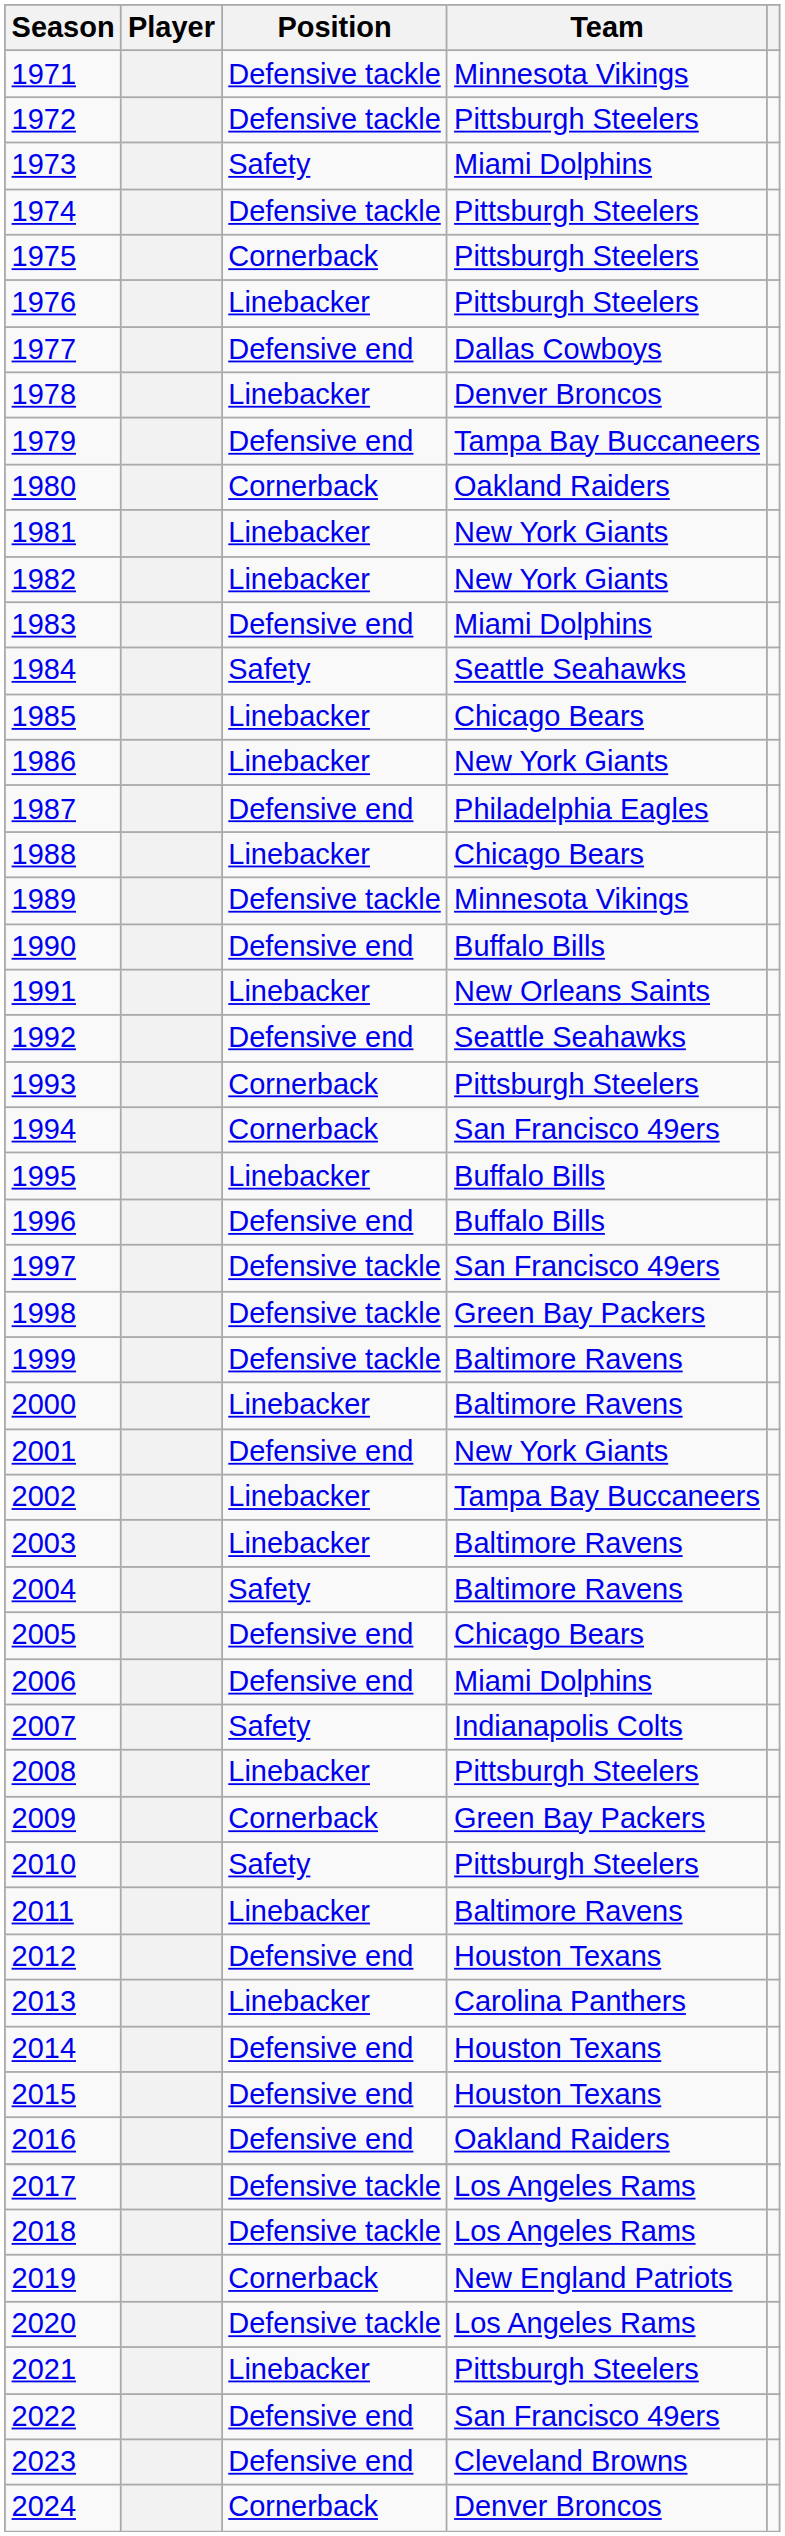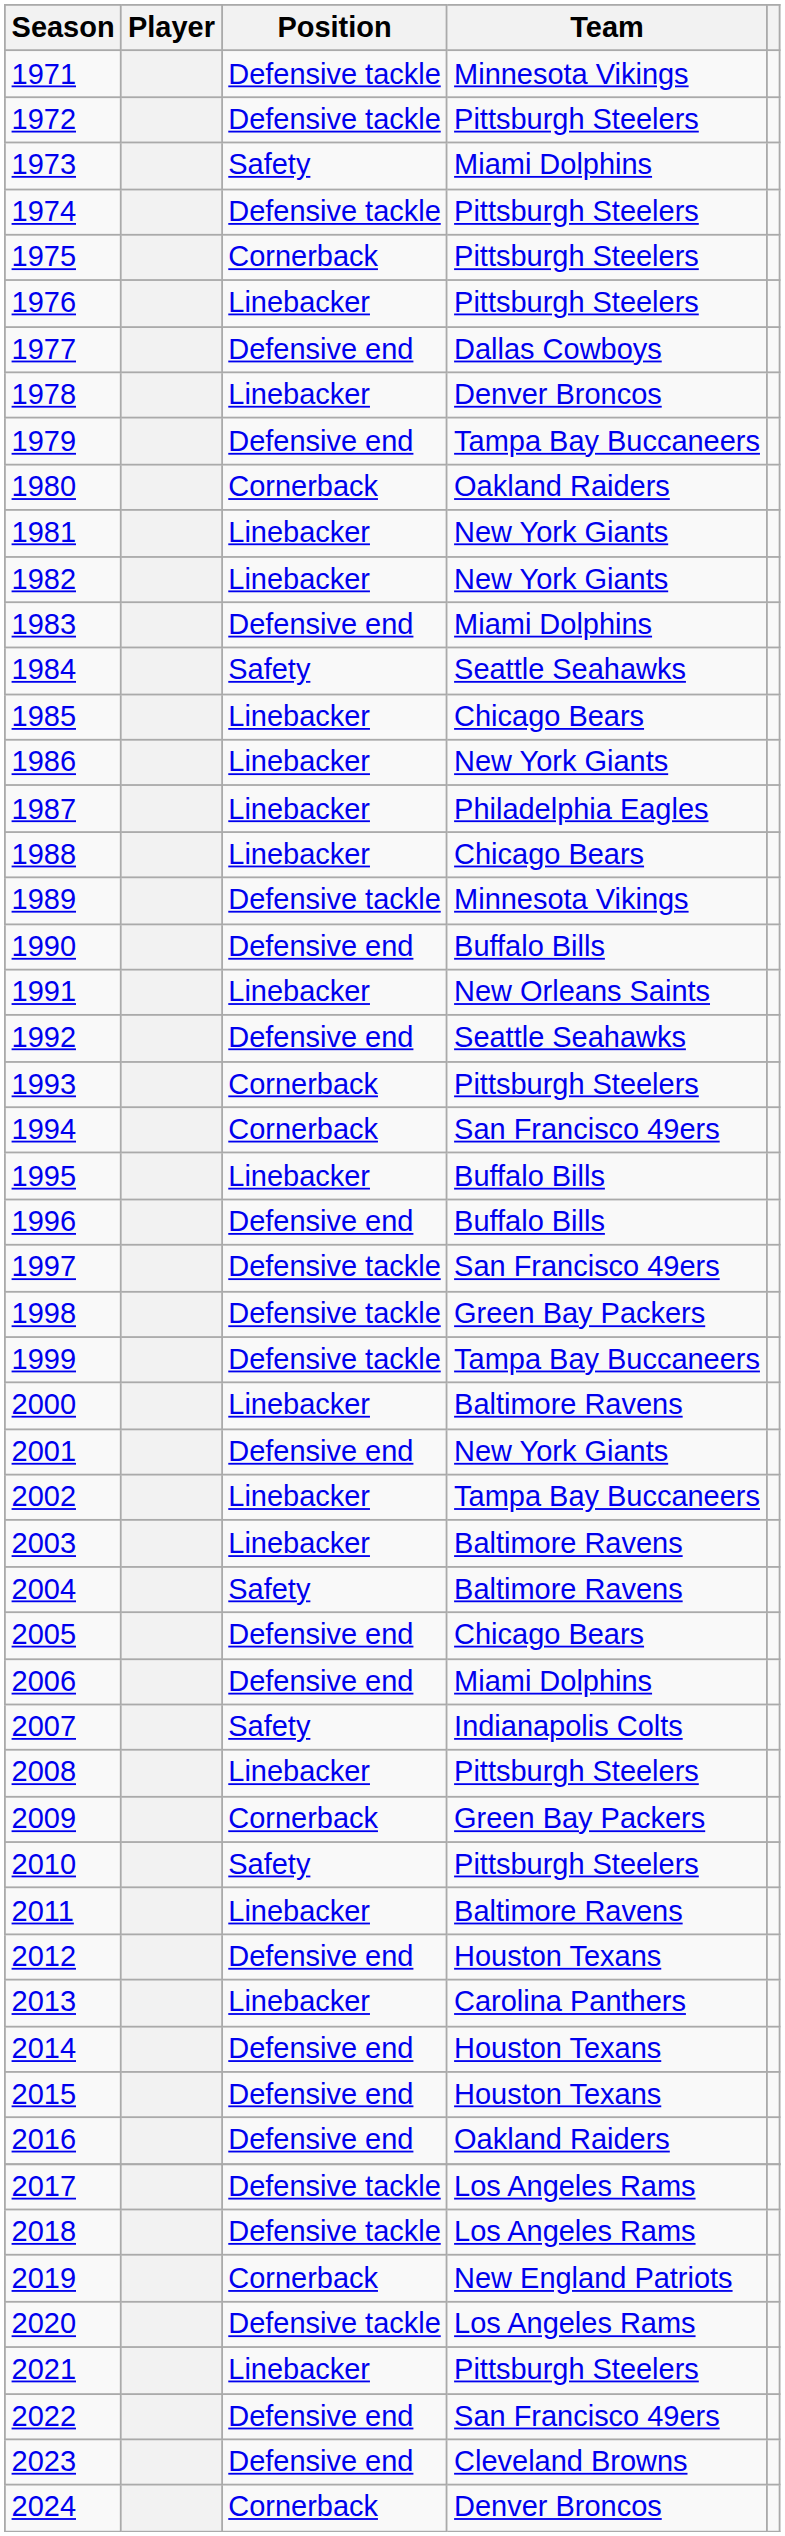 <table class="wikitable sortable plainrowheaders">
 <tr>
 <th scope="col">Season</th>
 <th scope="col">Player</th>
 <th scope="col">Position</th>
 <th scope="col">Team</th>
 <th scope="col" class="unsortable"></th>
 </tr>
 <tr>
 <td><a href='#'>1971</a></td>
 <th scope="row"></th>
 <td><a href='#'>Defensive tackle</a></td>
 <td><a href='#'>Minnesota Vikings</a></td>
 <td></td>
 </tr>
 <tr>
 <td><a href='#'>1972</a></td>
 <th scope="row"></th>
 <td><a href='#'>Defensive tackle</a></td>
 <td><a href='#'>Pittsburgh Steelers</a></td>
 <td></td>
 </tr>
 <tr>
 <td><a href='#'>1973</a></td>
 <th scope="row"></th>
 <td><a href='#'>Safety</a></td>
 <td><a href='#'>Miami Dolphins</a></td>
 <td></td>
 </tr>
 <tr>
 <td><a href='#'>1974</a></td>
 <th scope="row"> </th>
 <td><a href='#'>Defensive tackle</a></td>
 <td><a href='#'>Pittsburgh Steelers</a></td>
 <td></td>
 </tr>
 <tr>
 <td><a href='#'>1975</a></td>
 <th scope="row"></th>
 <td><a href='#'>Cornerback</a></td>
 <td><a href='#'>Pittsburgh Steelers</a></td>
 <td></td>
 </tr>
 <tr>
 <td><a href='#'>1976</a></td>
 <th scope="row"></th>
 <td><a href='#'>Linebacker</a></td>
 <td><a href='#'>Pittsburgh Steelers</a></td>
 <td></td>
 </tr>
 <tr>
 <td><a href='#'>1977</a></td>
 <th scope="row"></th>
 <td><a href='#'>Defensive end</a></td>
 <td><a href='#'>Dallas Cowboys</a></td>
 <td></td>
 </tr>
 <tr>
 <td><a href='#'>1978</a></td>
 <th scope="row"></th>
 <td><a href='#'>Linebacker</a></td>
 <td><a href='#'>Denver Broncos</a></td>
 <td></td>
 </tr>
 <tr>
 <td><a href='#'>1979</a></td>
 <th scope="row"></th>
 <td><a href='#'>Defensive end</a></td>
 <td><a href='#'>Tampa Bay Buccaneers</a></td>
 <td></td>
 </tr>
 <tr>
 <td><a href='#'>1980</a></td>
 <th scope="row"></th>
 <td><a href='#'>Cornerback</a></td>
 <td><a href='#'>Oakland Raiders</a></td>
 <td></td>
 </tr>
 <tr>
 <td><a href='#'>1981</a></td>
 <th scope="row"></th>
 <td><a href='#'>Linebacker</a></td>
 <td><a href='#'>New York Giants</a></td>
 <td></td>
 </tr>
 <tr>
 <td><a href='#'>1982</a></td>
 <th scope="row"> </th>
 <td><a href='#'>Linebacker</a></td>
 <td><a href='#'>New York Giants</a></td>
 <td></td>
 </tr>
 <tr>
 <td><a href='#'>1983</a></td>
 <th scope="row"></th>
 <td><a href='#'>Defensive end</a></td>
 <td><a href='#'>Miami Dolphins</a></td>
 <td></td>
 </tr>
 <tr>
 <td><a href='#'>1984</a></td>
 <th scope="row"></th>
 <td><a href='#'>Safety</a></td>
 <td><a href='#'>Seattle Seahawks</a></td>
 <td></td>
 </tr>
 <tr>
 <td><a href='#'>1985</a></td>
 <th scope="row"></th>
 <td><a href='#'>Linebacker</a></td>
 <td><a href='#'>Chicago Bears</a></td>
 <td></td>
 </tr>
 <tr>
 <td><a href='#'>1986</a></td>
 <th scope="row"> </th>
 <td><a href='#'>Linebacker</a></td>
 <td><a href='#'>New York Giants</a></td>
 <td></td>
 </tr>
 <tr>
 <td><a href='#'>1987</a></td>
 <th scope="row"></th>
-<td><a href='#'>Defensive end</a></td>
+<td><a href='#'>Linebacker</a></td>
 <td><a href='#'>Philadelphia Eagles</a></td>
 <td></td>
 </tr>
 <tr>
 <td><a href='#'>1988</a></td>
 <th scope="row"> </th>
 <td><a href='#'>Linebacker</a></td>
 <td><a href='#'>Chicago Bears</a></td>
 <td></td>
 </tr>
 <tr>
 <td><a href='#'>1989</a></td>
 <th scope="row"></th>
 <td><a href='#'>Defensive tackle</a></td>
 <td><a href='#'>Minnesota Vikings</a></td>
 <td></td>
 </tr>
 <tr>
 <td><a href='#'>1990</a></td>
 <th scope="row"></th>
 <td><a href='#'>Defensive end</a></td>
 <td><a href='#'>Buffalo Bills</a></td>
 <td></td>
 </tr>
 <tr>
 <td><a href='#'>1991</a></td>
 <th scope="row"></th>
 <td><a href='#'>Linebacker</a></td>
 <td><a href='#'>New Orleans Saints</a></td>
 <td></td>
 </tr>
 <tr>
 <td><a href='#'>1992</a></td>
 <th scope="row"></th>
 <td><a href='#'>Defensive end</a></td>
 <td><a href='#'>Seattle Seahawks</a></td>
 <td></td>
 </tr>
 <tr>
 <td><a href='#'>1993</a></td>
 <th scope="row"></th>
 <td><a href='#'>Cornerback</a></td>
 <td><a href='#'>Pittsburgh Steelers</a></td>
 <td></td>
 </tr>
 <tr>
 <td><a href='#'>1994</a></td>
 <th scope="row"></th>
 <td><a href='#'>Cornerback</a></td>
 <td><a href='#'>San Francisco 49ers</a></td>
 <td></td>
 </tr>
 <tr>
 <td><a href='#'>1995</a></td>
 <th scope="row"></th>
 <td><a href='#'>Linebacker</a></td>
 <td><a href='#'>Buffalo Bills</a></td>
 <td></td>
 </tr>
 <tr>
 <td><a href='#'>1996</a></td>
 <th scope="row"> </th>
 <td><a href='#'>Defensive end</a></td>
 <td><a href='#'>Buffalo Bills</a></td>
 <td></td>
 </tr>
 <tr>
 <td><a href='#'>1997</a></td>
 <th scope="row"></th>
 <td><a href='#'>Defensive tackle</a></td>
 <td><a href='#'>San Francisco 49ers</a></td>
 <td></td>
 </tr>
 <tr>
 <td><a href='#'>1998</a></td>
 <th scope="row"> </th>
 <td><a href='#'>Defensive tackle</a></td>
 <td><a href='#'>Green Bay Packers</a></td>
 <td></td>
 </tr>
 <tr>
 <td><a href='#'>1999</a></td>
 <th scope="row"></th>
 <td><a href='#'>Defensive tackle</a></td>
-<td><a href='#'>Baltimore Ravens</a></td>
+<td><a href='#'>Tampa Bay Buccaneers</a></td>
 <td></td>
 </tr>
 <tr>
 <td><a href='#'>2000</a></td>
 <th scope="row"></th>
 <td><a href='#'>Linebacker</a></td>
 <td><a href='#'>Baltimore Ravens</a></td>
 <td></td>
 </tr>
 <tr>
 <td><a href='#'>2001</a></td>
 <th scope="row"></th>
 <td><a href='#'>Defensive end</a></td>
 <td><a href='#'>New York Giants</a></td>
 <td></td>
 </tr>
 <tr>
 <td><a href='#'>2002</a></td>
 <th scope="row"></th>
 <td><a href='#'>Linebacker</a></td>
 <td><a href='#'>Tampa Bay Buccaneers</a></td>
 <td></td>
 </tr>
 <tr>
 <td><a href='#'>2003</a></td>
 <th scope="row"> </th>
 <td><a href='#'>Linebacker</a></td>
 <td><a href='#'>Baltimore Ravens</a></td>
 <td></td>
 </tr>
 <tr>
 <td><a href='#'>2004</a></td>
 <th scope="row"></th>
 <td><a href='#'>Safety</a></td>
 <td><a href='#'>Baltimore Ravens</a></td>
 <td></td>
 </tr>
 <tr>
 <td><a href='#'>2005</a></td>
 <th scope="row"></th>
 <td><a href='#'>Defensive end</a></td>
 <td><a href='#'>Chicago Bears</a></td>
 <td></td>
 </tr>
 <tr>
 <td><a href='#'>2006</a></td>
 <th scope="row"></th>
 <td><a href='#'>Defensive end</a></td>
 <td><a href='#'>Miami Dolphins</a></td>
 <td></td>
 </tr>
 <tr>
 <td><a href='#'>2007</a></td>
 <th scope="row"></th>
 <td><a href='#'>Safety</a></td>
 <td><a href='#'>Indianapolis Colts</a></td>
 <td></td>
 </tr>
 <tr>
 <td><a href='#'>2008</a></td>
 <th scope="row"></th>
 <td><a href='#'>Linebacker</a></td>
 <td><a href='#'>Pittsburgh Steelers</a></td>
 <td></td>
 </tr>
 <tr>
 <td><a href='#'>2009</a></td>
 <th scope="row"></th>
 <td><a href='#'>Cornerback</a></td>
 <td><a href='#'>Green Bay Packers</a></td>
 <td></td>
 </tr>
 <tr>
 <td><a href='#'>2010</a></td>
 <th scope="row"></th>
 <td><a href='#'>Safety</a></td>
 <td><a href='#'>Pittsburgh Steelers</a></td>
 <td></td>
 </tr>
 <tr>
 <td><a href='#'>2011</a></td>
 <th scope="row"></th>
 <td><a href='#'>Linebacker</a></td>
 <td><a href='#'>Baltimore Ravens</a></td>
 <td></td>
 </tr>
 <tr>
 <td><a href='#'>2012</a></td>
 <th scope="row"></th>
 <td><a href='#'>Defensive end</a></td>
 <td><a href='#'>Houston Texans</a></td>
 <td></td>
 </tr>
 <tr>
 <td><a href='#'>2013</a></td>
 <th scope="row"></th>
 <td><a href='#'>Linebacker</a></td>
 <td><a href='#'>Carolina Panthers</a></td>
 <td></td>
 </tr>
 <tr>
 <td><a href='#'>2014</a></td>
 <th scope="row"> </th>
 <td><a href='#'>Defensive end</a></td>
 <td><a href='#'>Houston Texans</a></td>
 <td></td>
 </tr>
 <tr>
 <td><a href='#'>2015</a></td>
 <th scope="row"> </th>
 <td><a href='#'>Defensive end</a></td>
 <td><a href='#'>Houston Texans</a></td>
 <td></td>
 </tr>
 <tr>
 <td><a href='#'>2016</a></td>
 <th scope="row"></th>
 <td><a href='#'>Defensive end</a></td>
 <td><a href='#'>Oakland Raiders</a></td>
 <td></td>
 </tr>
 <tr>
 </tr>
 <tr>
 <td><a href='#'>2017</a></td>
 <th scope="row"></th>
 <td><a href='#'>Defensive tackle</a></td>
 <td><a href='#'>Los Angeles Rams</a></td>
 <td></td>
 </tr>
 <tr>
 <td><a href='#'>2018</a></td>
 <th scope="row"> </th>
 <td><a href='#'>Defensive tackle</a></td>
 <td><a href='#'>Los Angeles Rams</a></td>
 <td></td>
 </tr>
 <tr>
 <td><a href='#'>2019</a></td>
 <th scope="row"></th>
 <td><a href='#'>Cornerback</a></td>
 <td><a href='#'>New England Patriots</a></td>
 <td></td>
 </tr>
 <tr>
 <td><a href='#'>2020</a></td>
 <th scope="row"> </th>
 <td><a href='#'>Defensive tackle</a></td>
 <td><a href='#'>Los Angeles Rams</a></td>
 <td></td>
 </tr>
 <tr>
 <td><a href='#'>2021</a></td>
 <th scope="row"></th>
 <td><a href='#'>Linebacker</a></td>
 <td><a href='#'>Pittsburgh Steelers</a></td>
 <td></td>
 </tr>
 <tr>
 <td><a href='#'>2022</a></td>
 <th scope="row"></th>
 <td><a href='#'>Defensive end</a></td>
 <td><a href='#'>San Francisco 49ers</a></td>
 <td></td>
 </tr>
 <tr>
 <td><a href='#'>2023</a></td>
 <th scope="row"></th>
 <td><a href='#'>Defensive end</a></td>
 <td><a href='#'>Cleveland Browns</a></td>
 <td></td>
 </tr>
 <tr>
 <td><a href='#'>2024</a></td>
 <th scope="row"></th>
 <td><a href='#'>Cornerback</a></td>
 <td><a href='#'>Denver Broncos</a></td>
 <td></td>
 </tr>
 </table>
